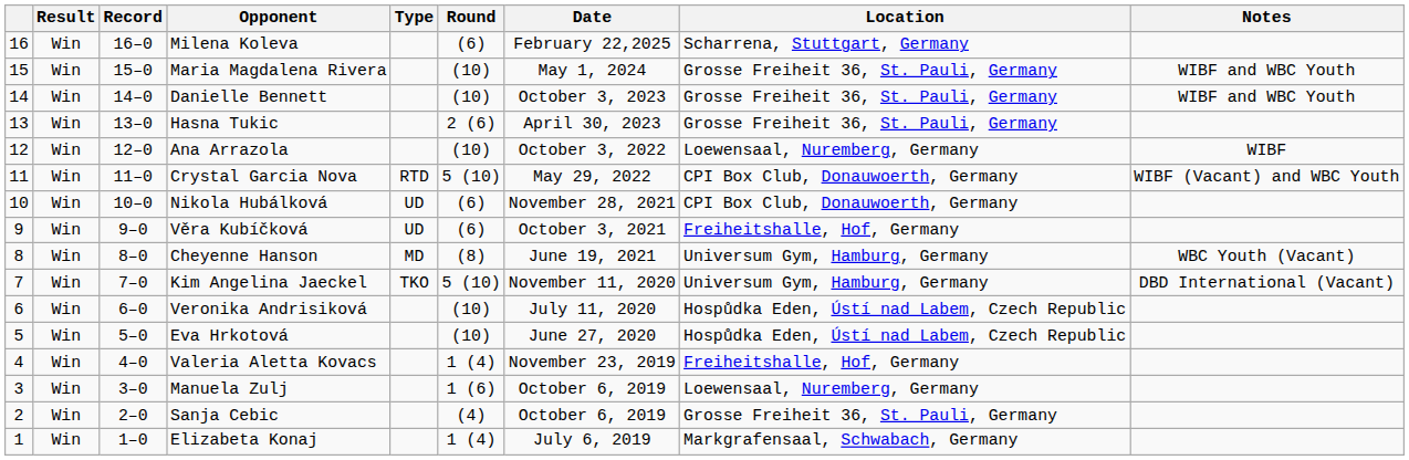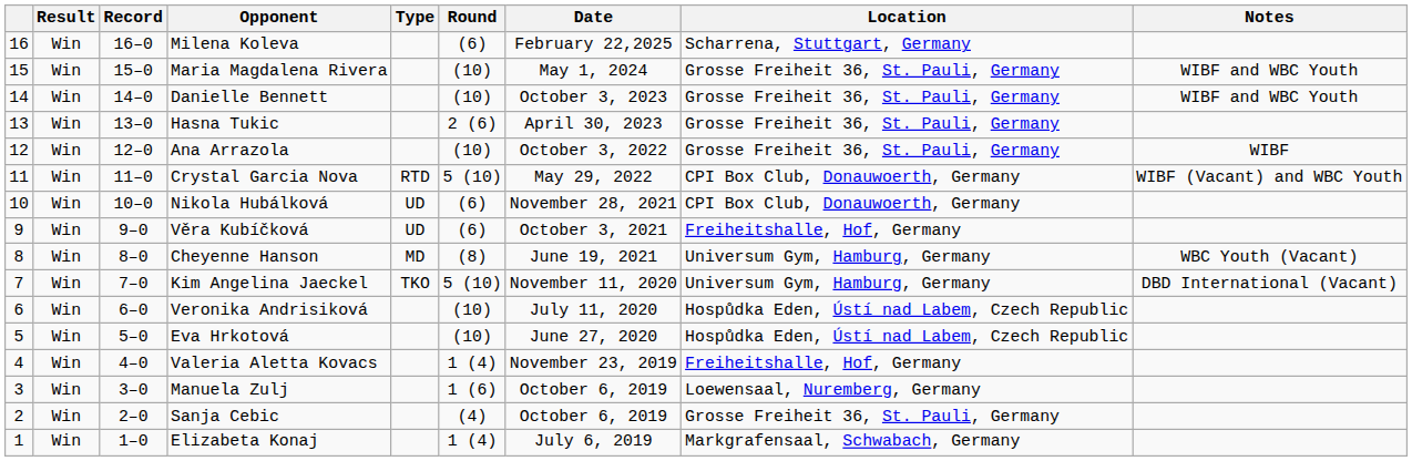 <table class="wikitable" style="text-align:center; font-size:95%">
 <tr>
 <th></th>
 <th>Result</th>
 <th>Record</th>
 <th>Opponent</th>
 <th>Type</th>
 <th>Round</th>
 <th>Date</th>
 <th>Location</th>
 <th>Notes</th>
 </tr>
 <tr>
 <td>16</td>
 <td>Win</td>
 <td>16–0</td>
 <td style="text-align:left;">Milena Koleva</td>
 <td></td>
 <td>(6)</td>
 <td>February 22,2025</td>
 <td style="text-align:left;">Scharrena, <a href='#'>Stuttgart</a>, <a href='#'>Germany</a></td>
 <td></td>
 </tr>
 <tr>
 <td>15</td>
 <td>Win</td>
 <td>15–0</td>
 <td style="text-align:left;">Maria Magdalena Rivera</td>
 <td></td>
 <td>(10)</td>
 <td>May 1, 2024</td>
 <td style="text-align:left;">Grosse Freiheit 36, <a href='#'>St. Pauli</a>, <a href='#'>Germany</a></td>
 <td>WIBF and WBC Youth</td>
 </tr>
 <tr>
 <td>14</td>
 <td>Win</td>
 <td>14–0</td>
 <td style="text-align:left;">Danielle Bennett</td>
 <td></td>
 <td>(10)</td>
 <td>October 3, 2023</td>
 <td style="text-align:left;">Grosse Freiheit 36, <a href='#'>St. Pauli</a>, <a href='#'>Germany</a></td>
 <td>WIBF and WBC Youth</td>
 </tr>
 <tr>
 <td>13</td>
 <td>Win</td>
 <td>13–0</td>
 <td style="text-align:left;">Hasna Tukic</td>
 <td></td>
 <td>2 (6)</td>
 <td>April 30, 2023</td>
 <td style="text-align:left;">Grosse Freiheit 36, <a href='#'>St. Pauli</a>, <a href='#'>Germany</a></td>
 <td></td>
 </tr>
 <tr>
 <td>12</td>
 <td>Win</td>
 <td>12–0</td>
 <td style="text-align:left;">Ana Arrazola</td>
 <td></td>
 <td>(10)</td>
 <td>October 3, 2022</td>
-<td style="text-align:left;">Loewensaal, <a href='#'>Nuremberg</a>, Germany</td>
+<td style="text-align:left;">Grosse Freiheit 36, <a href='#'>St. Pauli</a>, <a href='#'>Germany</a></td>
 <td>WIBF</td>
 </tr>
 <tr>
 <td>11</td>
 <td>Win</td>
 <td>11–0</td>
 <td style="text-align:left;">Crystal Garcia Nova</td>
 <td>RTD</td>
 <td>5 (10)</td>
 <td>May 29, 2022</td>
 <td style="text-align:left;">CPI Box Club, <a href='#'>Donauwoerth</a>, Germany</td>
 <td>WIBF (Vacant) and WBC Youth</td>
 </tr>
 <tr>
 <td>10</td>
 <td>Win</td>
 <td>10–0</td>
 <td style="text-align:left;">Nikola Hubálková</td>
 <td>UD</td>
 <td>(6)</td>
 <td>November 28, 2021</td>
 <td style="text-align:left;">CPI Box Club, <a href='#'>Donauwoerth</a>, Germany</td>
 <td></td>
 </tr>
 <tr>
 <td>9</td>
 <td>Win</td>
 <td>9–0</td>
 <td style="text-align:left;">Věra Kubíčková</td>
 <td>UD</td>
 <td>(6)</td>
 <td>October 3, 2021</td>
 <td style="text-align:left;"><a href='#'>Freiheitshalle</a>, <a href='#'>Hof</a>, Germany</td>
 <td></td>
 </tr>
 <tr>
 <td>8</td>
 <td>Win</td>
 <td>8–0</td>
 <td style="text-align:left;">Cheyenne Hanson</td>
 <td>MD</td>
 <td>(8)</td>
 <td>June 19, 2021</td>
 <td style="text-align:left;">Universum Gym, <a href='#'>Hamburg</a>, Germany</td>
 <td>WBC Youth (Vacant)</td>
 </tr>
 <tr>
 <td>7</td>
 <td>Win</td>
 <td>7–0</td>
 <td style="text-align:left;">Kim Angelina Jaeckel</td>
 <td>TKO</td>
 <td>5 (10)</td>
 <td>November 11, 2020</td>
 <td style="text-align:left;">Universum Gym, <a href='#'>Hamburg</a>, Germany</td>
 <td>DBD International (Vacant)</td>
 </tr>
 <tr>
 <td>6</td>
 <td>Win</td>
 <td>6–0</td>
 <td style="text-align:left;">Veronika Andrisiková</td>
 <td></td>
 <td>(10)</td>
 <td>July 11, 2020</td>
 <td style="text-align:left;">Hospůdka Eden, <a href='#'>Ústí nad Labem</a>, Czech Republic</td>
 <td style="text-align:left;"></td>
 </tr>
 <tr>
 <td>5</td>
 <td>Win</td>
 <td>5–0</td>
 <td style="text-align:left;">Eva Hrkotová</td>
 <td></td>
 <td>(10)</td>
 <td>June 27, 2020</td>
 <td style="text-align:left;">Hospůdka Eden, <a href='#'>Ústí nad Labem</a>, Czech Republic</td>
 <td></td>
 </tr>
 <tr>
 <td>4</td>
 <td>Win</td>
 <td>4–0</td>
 <td style="text-align:left;">Valeria Aletta Kovacs</td>
 <td></td>
 <td>1 (4)</td>
 <td>November 23, 2019</td>
 <td style="text-align:left;"><a href='#'>Freiheitshalle</a>, <a href='#'>Hof</a>, Germany</td>
 <td></td>
 </tr>
 <tr>
 <td>3</td>
 <td>Win</td>
 <td>3–0</td>
 <td style="text-align:left;">Manuela Zulj</td>
 <td></td>
 <td>1 (6)</td>
 <td>October 6, 2019</td>
 <td style="text-align:left;">Loewensaal, <a href='#'>Nuremberg</a>, Germany</td>
 <td></td>
 </tr>
 <tr>
 <td>2</td>
 <td>Win</td>
 <td>2–0</td>
 <td style="text-align:left;">Sanja Cebic</td>
 <td></td>
 <td>(4)</td>
 <td>October 6, 2019</td>
 <td style="text-align:left;">Grosse Freiheit 36, <a href='#'>St. Pauli</a>, Germany</td>
 <td></td>
 </tr>
 <tr>
 <td>1</td>
 <td>Win</td>
 <td>1–0</td>
 <td style="text-align:left;">Elizabeta Konaj</td>
 <td></td>
 <td>1 (4)</td>
 <td>July 6, 2019</td>
 <td style="text-align:left;">Markgrafensaal, <a href='#'>Schwabach</a>, Germany</td>
 <td></td>
 </tr>
 </table>
